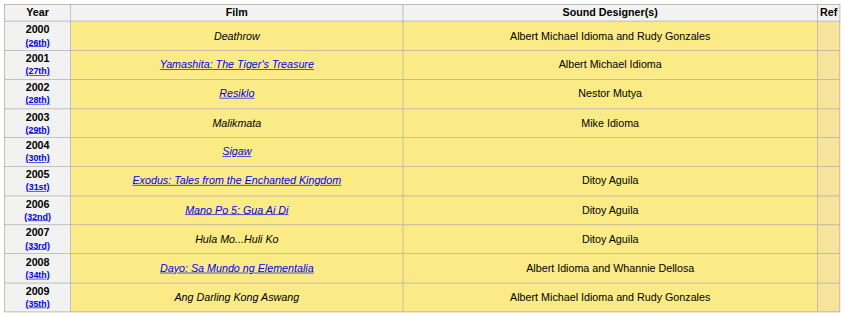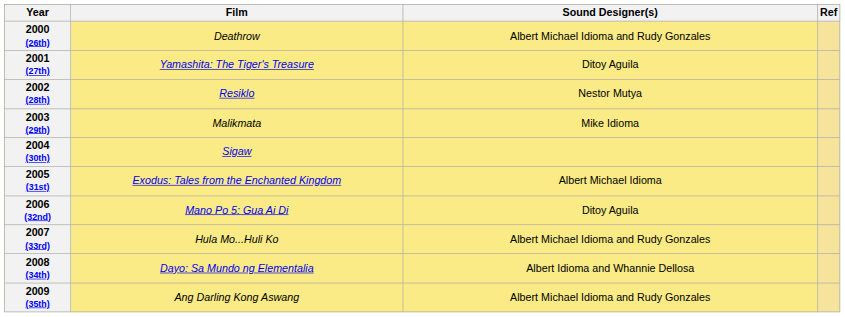 <table class="wikitable" rowspan=2 style="text-align: center; background: #f6e39c">
 <tr style="background:#bebebe;">
 <th scope="col" style="width:8%;">Year</th>
 <th scope="col" style="width:40%;">Film</th>
 <th scope="col" style="width:50%;">Sound Designer(s)</th>
 <th scope="col" style="width:2%;">Ref</th>
 </tr>
 <tr>
 <th scope="row" style="text-align:center">2000 <br><small><a href='#'>(26th)</a> </small></th>
 <td style="background:#FAEB86"><em>Deathrow</em></td>
 <td style="background:#FAEB86">Albert Michael Idioma and Rudy Gonzales</td>
 <td></td>
 </tr>
 <tr>
 <th scope="row" style="text-align:center">2001 <br><small><a href='#'>(27th)</a> </small></th>
 <td style="background:#FAEB86"><em><a href='#'>Yamashita: The Tiger's Treasure</a></em></td>
-<td style="background:#FAEB86">Albert Michael Idioma</td>
+<td style="background:#FAEB86">Ditoy Aguila</td>
 <td></td>
 </tr>
 <tr>
 <th scope="row" style="text-align:center">2002 <br><small><a href='#'>(28th)</a> </small></th>
 <td style="background:#FAEB86"><em><a href='#'>Resiklo</a></em></td>
 <td style="background:#FAEB86">Nestor Mutya</td>
 <td></td>
 </tr>
 <tr>
 <th scope="row" style="text-align:center">2003 <br><small><a href='#'>(29th)</a> </small></th>
 <td style="background:#FAEB86"><em>Malikmata</em></td>
 <td style="background:#FAEB86">Mike Idioma</td>
 <td></td>
 </tr>
 <tr>
 <th scope="row" style="text-align:center">2004 <br><small><a href='#'>(30th)</a> </small></th>
 <td style="background:#FAEB86"><em><a href='#'>Sigaw</a></em></td>
 <td style="background:#FAEB86"></td>
 <td></td>
 </tr>
 <tr>
 <th scope="row" style="text-align:center">2005 <br><small><a href='#'>(31st)</a> </small></th>
 <td style="background:#FAEB86"><em><a href='#'>Exodus: Tales from the Enchanted Kingdom</a></em></td>
-<td style="background:#FAEB86">Ditoy Aguila</td>
+<td style="background:#FAEB86">Albert Michael Idioma</td>
 <td></td>
 </tr>
 <tr>
 <th scope="row" style="text-align:center">2006 <br><small><a href='#'>(32nd)</a> </small></th>
 <td style="background:#FAEB86"><em><a href='#'>Mano Po 5: Gua Ai Di</a></em></td>
 <td style="background:#FAEB86">Ditoy Aguila</td>
 <td></td>
 </tr>
 <tr>
 <th scope="row" style="text-align:center">2007 <br><small><a href='#'>(33rd)</a> </small></th>
 <td style="background:#FAEB86"><em>Hula Mo...Huli Ko</em></td>
-<td style="background:#FAEB86">Ditoy Aguila</td>
+<td style="background:#FAEB86">Albert Michael Idioma and Rudy Gonzales</td>
 <td></td>
 </tr>
 <tr>
 <th scope="row" style="text-align:center">2008 <br><small><a href='#'>(34th)</a> </small></th>
 <td style="background:#FAEB86"><em><a href='#'>Dayo: Sa Mundo ng Elementalia</a></em></td>
 <td style="background:#FAEB86">Albert Idioma and Whannie Dellosa</td>
 <td></td>
 </tr>
 <tr>
 <th scope="row" style="text-align:center">2009 <br><small><a href='#'>(35th)</a> </small></th>
 <td style="background:#FAEB86"><em>Ang Darling Kong Aswang</em></td>
 <td style="background:#FAEB86">Albert Michael Idioma and Rudy Gonzales</td>
 <td></td>
 </tr>
 </table>
